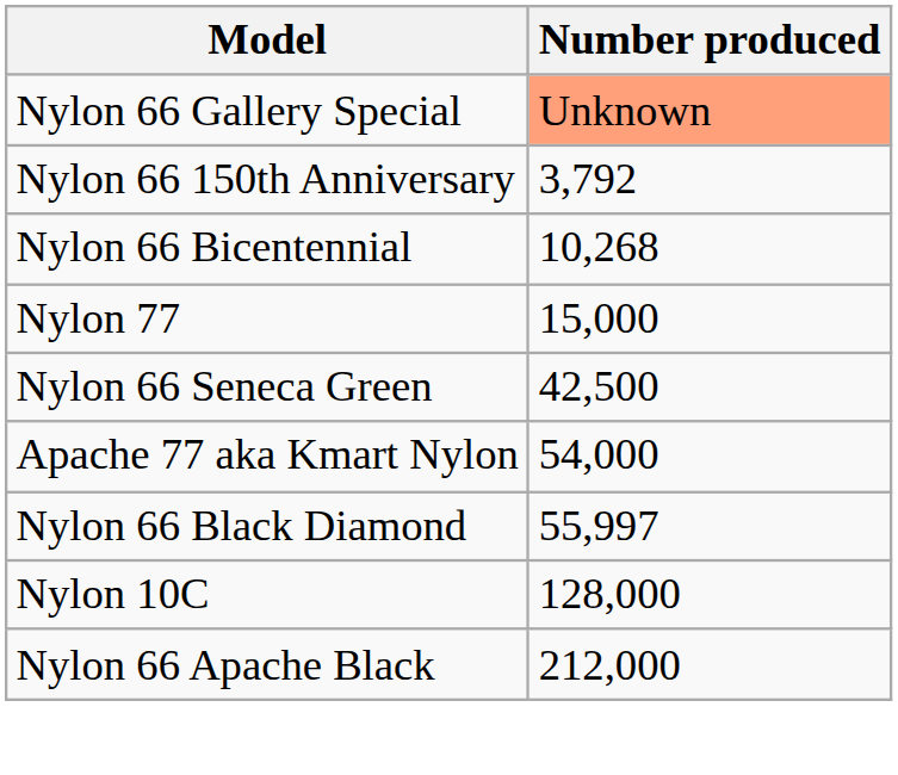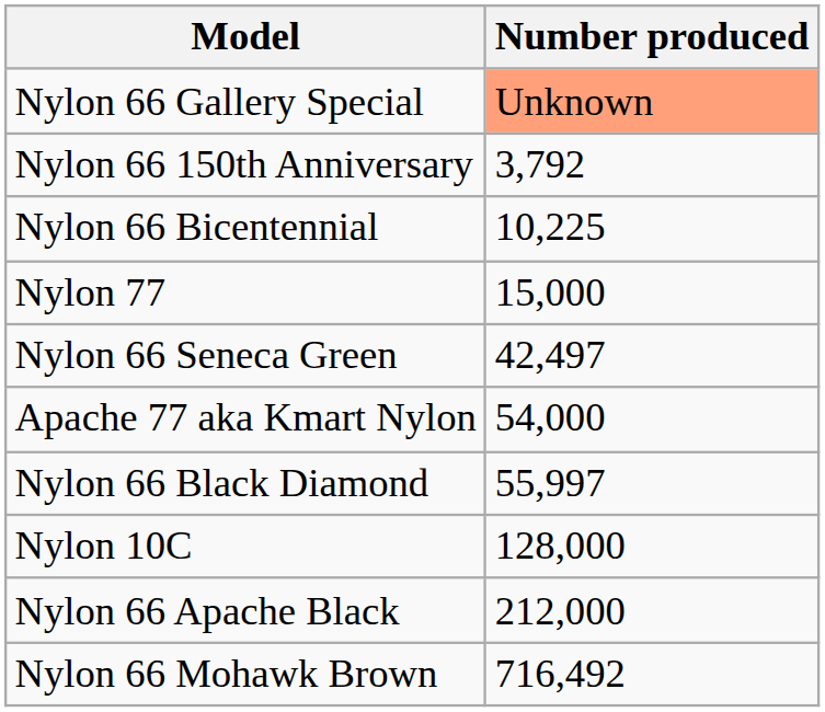 <table class="wikitable sortable">
 <tr>
 <th>Model</th>
 <th>Number produced</th>
 </tr>
 <tr>
 <td>Nylon 66 Gallery Special</td>
 <td style="background: lightsalmon;">Unknown</td>
 </tr>
 <tr>
 <td>Nylon 66 150th Anniversary</td>
 <td>3,792</td>
 </tr>
 <tr>
 <td>Nylon 66 Bicentennial</td>
-<td>10,268</td>
+<td>10,225</td>
 </tr>
 <tr>
 <td>Nylon 77</td>
 <td>15,000</td>
 </tr>
 <tr>
 <td>Nylon 66 Seneca Green</td>
-<td>42,500</td>
+<td>42,497</td>
 </tr>
 <tr>
 <td>Apache 77 aka Kmart Nylon</td>
 <td>54,000</td>
 </tr>
 <tr>
 <td>Nylon 66 Black Diamond</td>
 <td>55,997</td>
 </tr>
 <tr>
 <td>Nylon 10C</td>
 <td>128,000</td>
 </tr>
 <tr>
 <td>Nylon 66 Apache Black</td>
 <td>212,000</td>
 </tr>
+<tr>
+<td>Nylon 66 Mohawk Brown</td>
+<td>716,492</td>
+</tr>
 </table>
